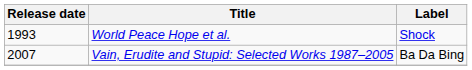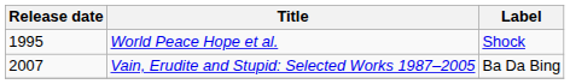 <table class=wikitable sortable>
 <tr>
 <th>Release date</th>
 <th>Title</th>
 <th>Label</th>
 </tr>
 <tr>
-<td>1993</td>
+<td>1995</td>
 <td><em><a href='#'>World Peace Hope et al.</a></em></td>
 <td><a href='#'>Shock</a></td>
 </tr>
 <tr>
 <td>2007</td>
 <td><em><a href='#'>Vain, Erudite and Stupid: Selected Works 1987–2005</a></em></td>
 <td>Ba Da Bing</td>
 </tr>
 <tr>
 </tr>
 </table>
